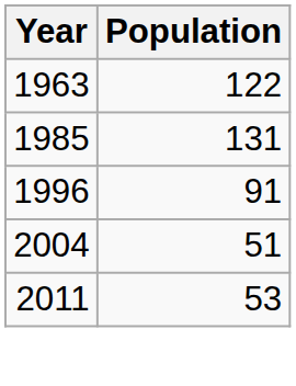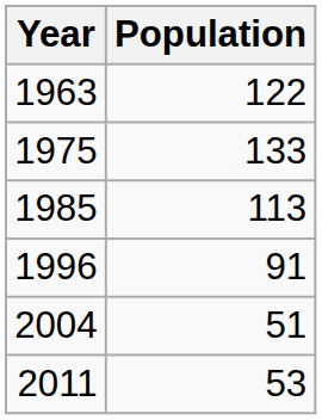 <table class="wikitable" style="line-height:1.1em;">
 <tr>
 <th>Year</th>
 <th>Population</th>
 </tr>
 <tr align="right">
 <td>1963</td>
 <td>122</td>
 </tr>
 <tr align="right">
+<td>1975</td>
+<td>133</td>
+</tr>
+<tr align="right">
 <td>1985</td>
-<td>131</td>
+<td>113</td>
 </tr>
 <tr align="right">
 <td>1996</td>
 <td>91</td>
 </tr>
 <tr align="right">
 <td>2004</td>
 <td>51</td>
 </tr>
 <tr align="right">
 <td>2011</td>
 <td>53</td>
 </tr>
 </table>
